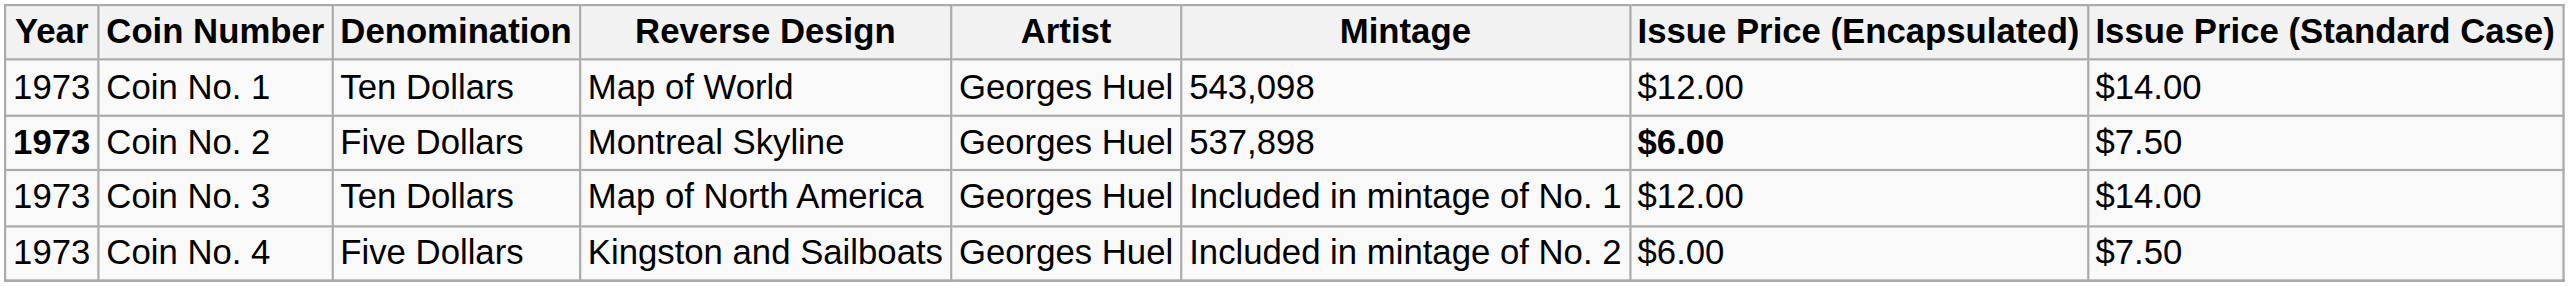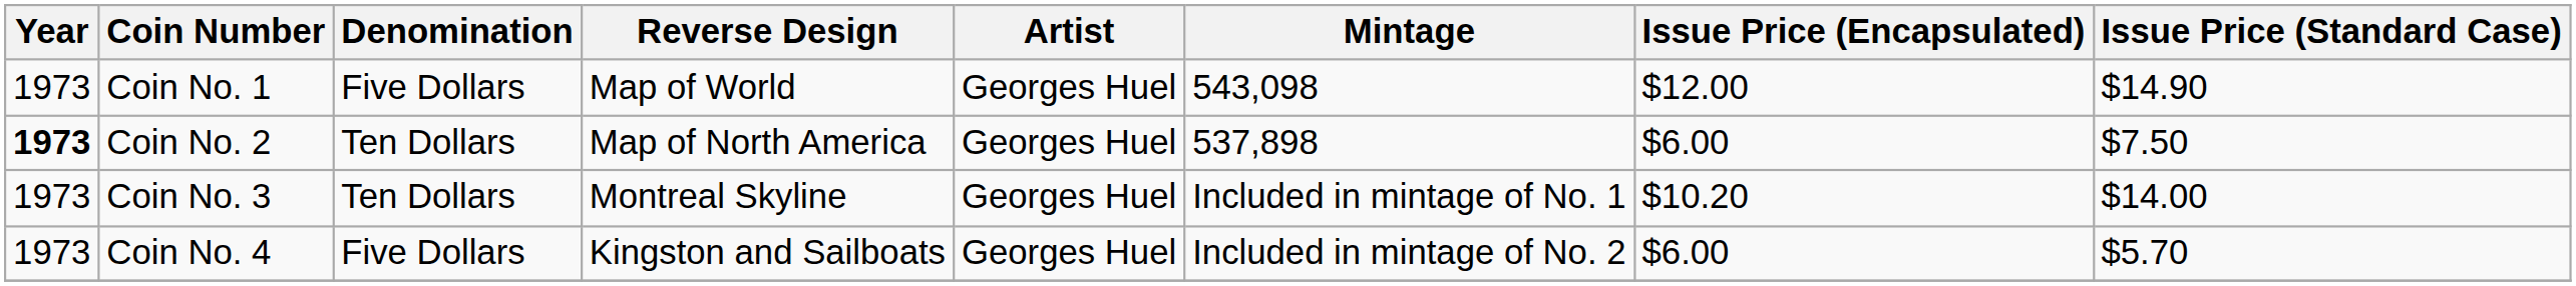 <table class="wikitable">
 <tr>
 <th>Year</th>
 <th>Coin Number</th>
 <th>Denomination</th>
 <th>Reverse Design</th>
 <th>Artist</th>
 <th>Mintage</th>
 <th>Issue Price (Encapsulated)</th>
 <th>Issue Price (Standard Case)</th>
 </tr>
 <tr>
 <td>1973</td>
 <td>Coin No. 1</td>
-<td>Ten Dollars</td>
+<td>Five Dollars</td>
 <td>Map of World</td>
 <td>Georges Huel</td>
 <td>543,098</td>
 <td>$12.00</td>
-<td>$14.00</td>
+<td>$14.90</td>
 </tr>
 <tr>
 <td><strong>1973</strong></td>
 <td>Coin No. 2</td>
-<td>Five Dollars</td>
-<td>Montreal Skyline</td>
+<td>Ten Dollars</td>
+<td>Map of North America</td>
 <td>Georges Huel</td>
 <td>537,898</td>
-<td><strong>$6.00</strong></td>
+<td>$6.00</td>
 <td>$7.50</td>
 </tr>
 <tr>
 <td>1973</td>
 <td>Coin No. 3</td>
 <td>Ten Dollars</td>
-<td>Map of North America</td>
+<td>Montreal Skyline</td>
 <td>Georges Huel</td>
 <td>Included in mintage of No. 1</td>
-<td>$12.00</td>
+<td>$10.20</td>
 <td>$14.00</td>
 </tr>
 <tr>
 <td>1973</td>
 <td>Coin No. 4</td>
 <td>Five Dollars</td>
 <td>Kingston and Sailboats</td>
 <td>Georges Huel</td>
 <td>Included in mintage of No. 2</td>
 <td>$6.00</td>
-<td>$7.50</td>
+<td>$5.70</td>
 </tr>
 <tr>
 </tr>
 </table>
